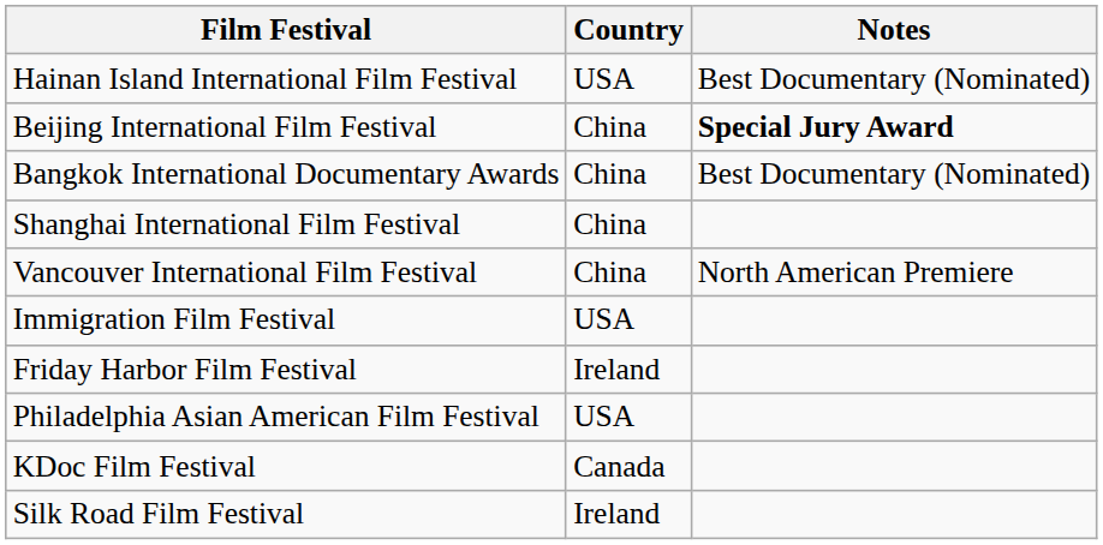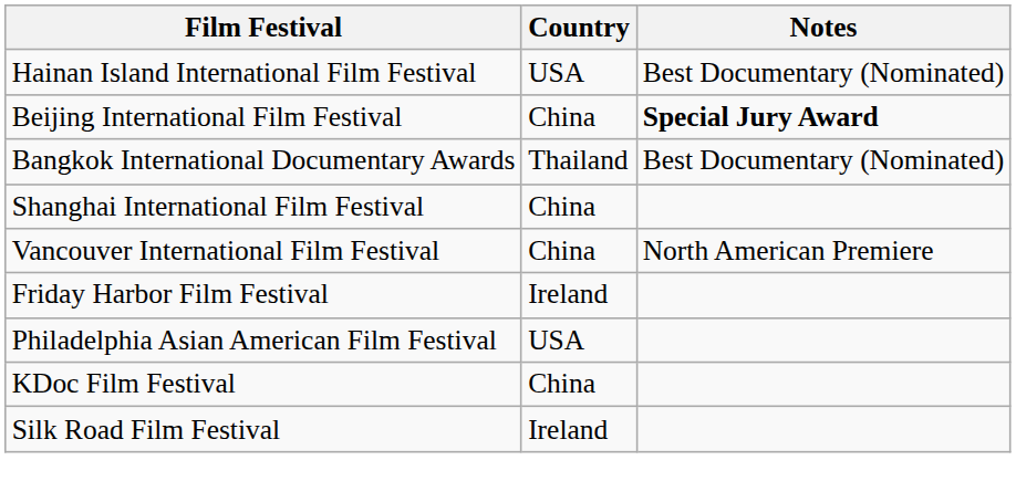 <table class="wikitable">
 <tr>
 <th>Film Festival</th>
 <th>Country</th>
 <th>Notes</th>
 </tr>
 <tr>
 <td>Hainan Island International Film Festival</td>
 <td>USA</td>
 <td>Best Documentary (Nominated)</td>
 </tr>
 <tr>
 <td>Beijing International Film Festival</td>
 <td>China</td>
 <td><strong>Special Jury Award</strong></td>
 </tr>
 <tr>
 <td>Bangkok International Documentary Awards</td>
-<td>China</td>
+<td>Thailand</td>
 <td>Best Documentary (Nominated)</td>
 </tr>
 <tr>
 <td>Shanghai International Film Festival</td>
 <td>China</td>
 <td></td>
 </tr>
 <tr>
 <td>Vancouver International Film Festival</td>
 <td>China</td>
 <td>North American Premiere</td>
 </tr>
 <tr>
-<td>Immigration Film Festival</td>
-<td>USA</td>
-<td></td>
-</tr>
-<tr>
 <td>Friday Harbor Film Festival</td>
 <td>Ireland</td>
 <td></td>
 </tr>
 <tr>
 <td>Philadelphia Asian American Film Festival</td>
 <td>USA</td>
 <td></td>
 </tr>
 <tr>
 <td>KDoc Film Festival</td>
-<td>Canada</td>
+<td>China</td>
 <td></td>
 </tr>
 <tr>
 <td>Silk Road Film Festival</td>
 <td>Ireland</td>
 <td></td>
 </tr>
 </table>
